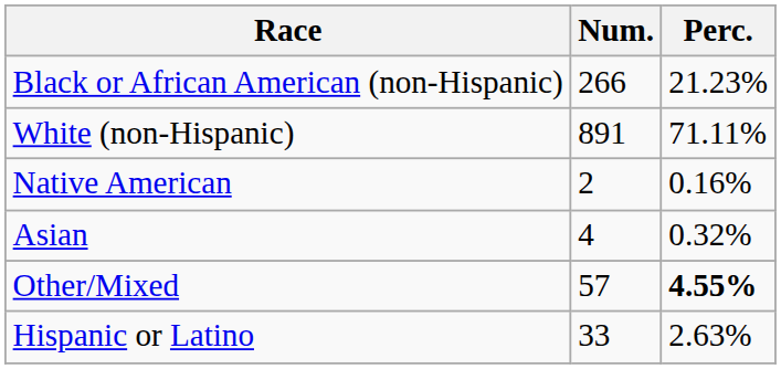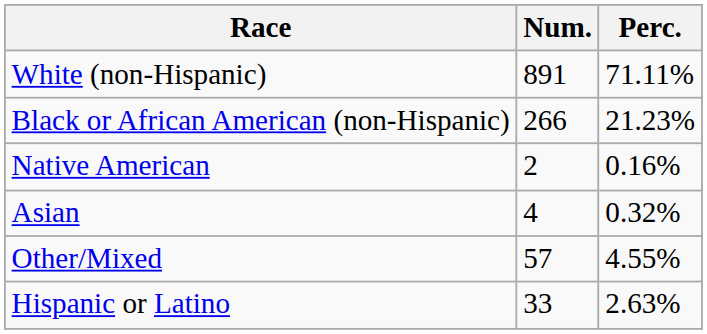 <table class="wikitable">
 <tr>
 <th>Race</th>
 <th>Num.</th>
 <th>Perc.</th>
 </tr>
 <tr>
+<td><a href='#'>White</a> (non-Hispanic)</td>
+<td>891</td>
+<td>71.11%</td>
+</tr>
+<tr>
 <td><a href='#'>Black or African American</a> (non-Hispanic)</td>
 <td>266</td>
 <td>21.23%</td>
-</tr>
-<tr>
-<td><a href='#'>White</a> (non-Hispanic)</td>
-<td>891</td>
-<td>71.11%</td>
 </tr>
 <tr>
 <td><a href='#'>Native American</a></td>
 <td>2</td>
 <td>0.16%</td>
 </tr>
 <tr>
 <td><a href='#'>Asian</a></td>
 <td>4</td>
 <td>0.32%</td>
 </tr>
 <tr>
 <td><a href='#'>Other/Mixed</a></td>
 <td>57</td>
-<td><strong>4.55%</strong></td>
+<td>4.55%</td>
 </tr>
 <tr>
 <td><a href='#'>Hispanic</a> or <a href='#'>Latino</a></td>
 <td>33</td>
 <td>2.63%</td>
 </tr>
 </table>
